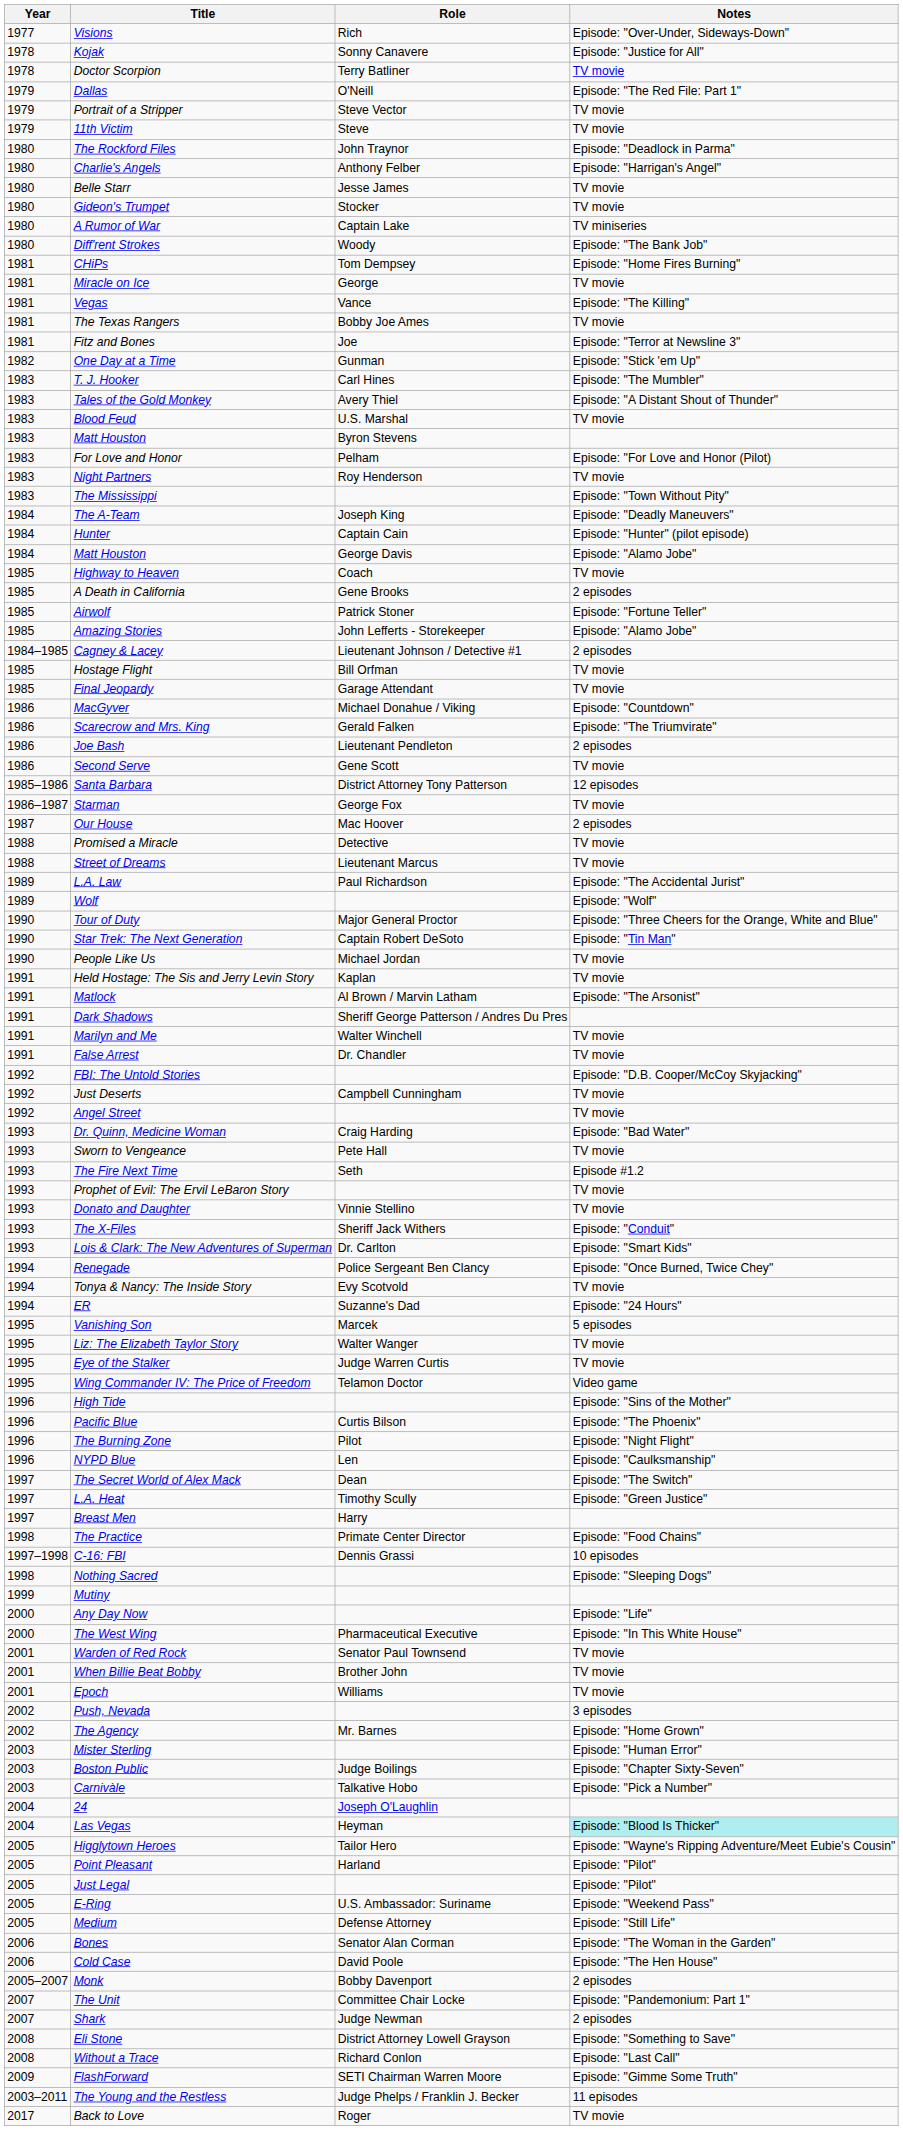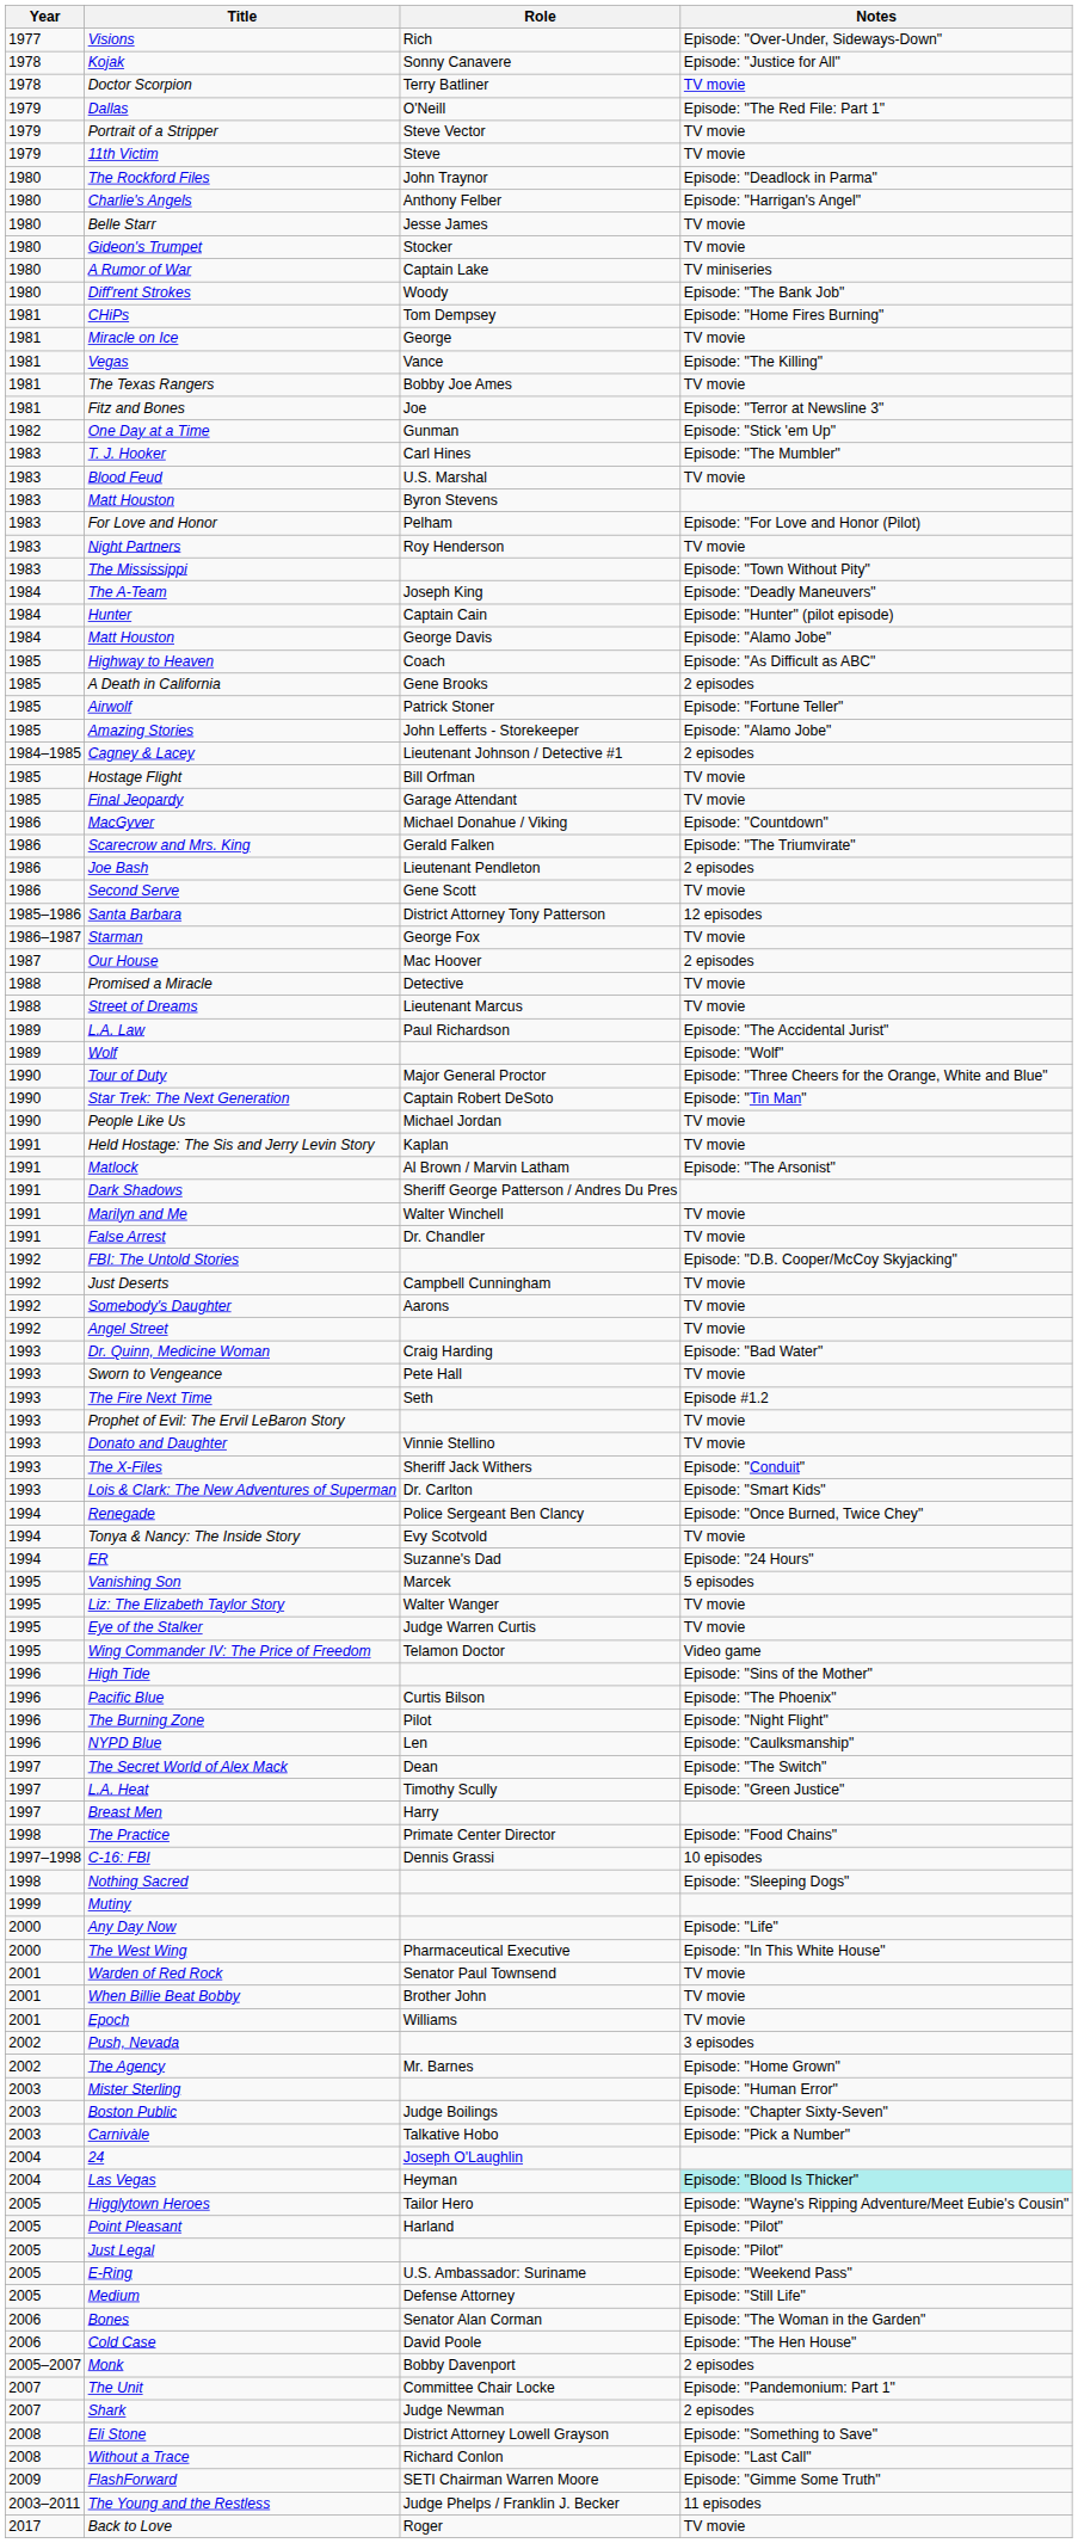 <table class="wikitable sortable">
 <tr>
 <th>Year</th>
 <th>Title</th>
 <th>Role</th>
 <th>Notes</th>
 </tr>
 <tr>
 <td>1977</td>
 <td><em><a href='#'>Visions</a></em></td>
 <td>Rich</td>
 <td>Episode: "Over-Under, Sideways-Down"</td>
 </tr>
 <tr>
 <td>1978</td>
 <td><em><a href='#'>Kojak</a></em></td>
 <td>Sonny Canavere</td>
 <td>Episode: "Justice for All"</td>
 </tr>
 <tr>
 <td>1978</td>
 <td><em>Doctor Scorpion</em></td>
 <td>Terry Batliner</td>
 <td><a href='#'>TV movie</a></td>
 </tr>
 <tr>
 <td>1979</td>
 <td><em><a href='#'>Dallas</a></em></td>
 <td>O'Neill</td>
 <td>Episode: "The Red File: Part 1"</td>
 </tr>
 <tr>
 <td>1979</td>
 <td><em>Portrait of a Stripper</em></td>
 <td>Steve Vector</td>
 <td>TV movie</td>
 </tr>
 <tr>
 <td>1979</td>
 <td><em><a href='#'>11th Victim</a></em></td>
 <td>Steve</td>
 <td>TV movie</td>
 </tr>
 <tr>
 <td>1980</td>
 <td><em><a href='#'>The Rockford Files</a></em></td>
 <td>John Traynor</td>
 <td>Episode: "Deadlock in Parma"</td>
 </tr>
 <tr>
 <td>1980</td>
 <td><em><a href='#'>Charlie's Angels</a></em></td>
 <td>Anthony Felber</td>
 <td>Episode: "Harrigan's Angel"</td>
 </tr>
 <tr>
 <td>1980</td>
 <td><em>Belle Starr</em></td>
 <td>Jesse James</td>
 <td>TV movie</td>
 </tr>
 <tr>
 <td>1980</td>
 <td><em><a href='#'>Gideon's Trumpet</a></em></td>
 <td>Stocker</td>
 <td>TV movie</td>
 </tr>
 <tr>
 <td>1980</td>
 <td><em><a href='#'>A Rumor of War</a></em></td>
 <td>Captain Lake</td>
 <td>TV miniseries</td>
 </tr>
 <tr>
 <td>1980</td>
 <td><em><a href='#'>Diff'rent Strokes</a></em></td>
 <td>Woody</td>
 <td>Episode: "The Bank Job"</td>
 </tr>
 <tr>
 <td>1981</td>
 <td><em><a href='#'>CHiPs</a></em></td>
 <td>Tom Dempsey</td>
 <td>Episode: "Home Fires Burning"</td>
 </tr>
 <tr>
 <td>1981</td>
 <td><em><a href='#'>Miracle on Ice</a></em></td>
 <td>George</td>
 <td>TV movie</td>
 </tr>
 <tr>
 <td>1981</td>
 <td><em><a href='#'>Vegas</a></em></td>
 <td>Vance</td>
 <td>Episode: "The Killing"</td>
 </tr>
 <tr>
 <td>1981</td>
 <td><em>The Texas Rangers</em></td>
 <td>Bobby Joe Ames</td>
 <td>TV movie</td>
 </tr>
 <tr>
 <td>1981</td>
 <td><em>Fitz and Bones</em></td>
 <td>Joe</td>
 <td>Episode: "Terror at Newsline 3"</td>
 </tr>
 <tr>
 <td>1982</td>
 <td><em><a href='#'>One Day at a Time</a></em></td>
 <td>Gunman</td>
 <td>Episode: "Stick 'em Up"</td>
 </tr>
 <tr>
 <td>1983</td>
 <td><em><a href='#'>T. J. Hooker</a></em></td>
 <td>Carl Hines</td>
 <td>Episode: "The Mumbler"</td>
 </tr>
 <tr>
 <td>1983</td>
-<td><em><a href='#'>Tales of the Gold Monkey</a></em></td>
-<td>Avery Thiel</td>
-<td>Episode: "A Distant Shout of Thunder"</td>
-</tr>
-<tr>
-<td>1983</td>
 <td><em><a href='#'>Blood Feud</a></em></td>
 <td>U.S. Marshal</td>
 <td>TV movie</td>
 </tr>
 <tr>
 <td>1983</td>
 <td><em><a href='#'>Matt Houston</a></em></td>
 <td>Byron Stevens</td>
 <td></td>
 </tr>
 <tr>
 <td>1983</td>
 <td><em>For Love and Honor</em></td>
 <td>Pelham</td>
 <td>Episode: "For Love and Honor (Pilot)</td>
 </tr>
 <tr>
 <td>1983</td>
 <td><em><a href='#'>Night Partners</a></em></td>
 <td>Roy Henderson</td>
 <td>TV movie</td>
 </tr>
 <tr>
 <td>1983</td>
 <td><em><a href='#'>The Mississippi</a></em></td>
 <td></td>
 <td>Episode: "Town Without Pity"</td>
 </tr>
 <tr>
 <td>1984</td>
 <td><em><a href='#'>The A-Team</a></em></td>
 <td>Joseph King</td>
 <td>Episode: "Deadly Maneuvers"</td>
 </tr>
 <tr>
 <td>1984</td>
 <td><em><a href='#'>Hunter</a></em></td>
 <td>Captain Cain</td>
 <td>Episode: "Hunter" (pilot episode)</td>
 </tr>
 <tr>
 <td>1984</td>
 <td><em><a href='#'>Matt Houston</a></em></td>
 <td>George Davis</td>
 <td>Episode: "Alamo Jobe"</td>
 </tr>
 <tr>
 <td>1985</td>
 <td><em><a href='#'>Highway to Heaven</a></em></td>
 <td>Coach</td>
-<td>TV movie</td>
+<td>Episode: "As Difficult as ABC"</td>
 </tr>
 <tr>
 <td>1985</td>
 <td><em>A Death in California</em></td>
 <td>Gene Brooks</td>
 <td>2 episodes</td>
 </tr>
 <tr>
 <td>1985</td>
 <td><em><a href='#'>Airwolf</a></em></td>
 <td>Patrick Stoner</td>
 <td>Episode: "Fortune Teller"</td>
 </tr>
 <tr>
 <td>1985</td>
 <td><em><a href='#'>Amazing Stories</a></em></td>
 <td>John Lefferts - Storekeeper</td>
 <td>Episode: "Alamo Jobe"</td>
 </tr>
 <tr>
 <td>1984–1985</td>
 <td><em><a href='#'>Cagney & Lacey</a></em></td>
 <td>Lieutenant Johnson / Detective #1</td>
 <td>2 episodes</td>
 </tr>
 <tr>
 <td>1985</td>
 <td><em>Hostage Flight</em></td>
 <td>Bill Orfman</td>
 <td>TV movie</td>
 </tr>
 <tr>
 <td>1985</td>
 <td><em><a href='#'>Final Jeopardy</a></em></td>
 <td>Garage Attendant</td>
 <td>TV movie</td>
 </tr>
 <tr>
 <td>1986</td>
 <td><em><a href='#'>MacGyver</a></em></td>
 <td>Michael Donahue / Viking</td>
 <td>Episode: "Countdown"</td>
 </tr>
 <tr>
 <td>1986</td>
 <td><em><a href='#'>Scarecrow and Mrs. King</a></em></td>
 <td>Gerald Falken</td>
 <td>Episode: "The Triumvirate"</td>
 </tr>
 <tr>
 <td>1986</td>
 <td><em><a href='#'>Joe Bash</a></em></td>
 <td>Lieutenant Pendleton</td>
 <td>2 episodes</td>
 </tr>
 <tr>
 <td>1986</td>
 <td><em><a href='#'>Second Serve</a></em></td>
 <td>Gene Scott</td>
 <td>TV movie</td>
 </tr>
 <tr>
 <td>1985–1986</td>
 <td><em><a href='#'>Santa Barbara</a></em></td>
 <td>District Attorney Tony Patterson</td>
 <td>12 episodes</td>
 </tr>
 <tr>
 <td>1986–1987</td>
 <td><em><a href='#'>Starman</a></em></td>
 <td>George Fox</td>
 <td>TV movie</td>
 </tr>
 <tr>
 <td>1987</td>
 <td><em><a href='#'>Our House</a></em></td>
 <td>Mac Hoover</td>
 <td>2 episodes</td>
 </tr>
 <tr>
 <td>1988</td>
 <td><em>Promised a Miracle</em></td>
 <td>Detective</td>
 <td>TV movie</td>
 </tr>
 <tr>
 <td>1988</td>
 <td><em><a href='#'>Street of Dreams</a></em></td>
 <td>Lieutenant Marcus</td>
 <td>TV movie</td>
 </tr>
 <tr>
 <td>1989</td>
 <td><em><a href='#'>L.A. Law</a></em></td>
 <td>Paul Richardson</td>
 <td>Episode: "The Accidental Jurist"</td>
 </tr>
 <tr>
 <td>1989</td>
 <td><em><a href='#'>Wolf</a></em></td>
 <td></td>
 <td>Episode: "Wolf"</td>
 </tr>
 <tr>
 <td>1990</td>
 <td><em><a href='#'>Tour of Duty</a></em></td>
 <td>Major General Proctor</td>
 <td>Episode: "Three Cheers for the Orange, White and Blue"</td>
 </tr>
 <tr>
 <td>1990</td>
 <td><em><a href='#'>Star Trek: The Next Generation</a></em></td>
 <td>Captain Robert DeSoto</td>
 <td>Episode: "<a href='#'>Tin Man</a>"</td>
 </tr>
 <tr>
 <td>1990</td>
 <td><em>People Like Us</em></td>
 <td>Michael Jordan</td>
 <td>TV movie</td>
 </tr>
 <tr>
 <td>1991</td>
 <td><em>Held Hostage: The Sis and Jerry Levin Story</em></td>
 <td>Kaplan</td>
 <td>TV movie</td>
 </tr>
 <tr>
 <td>1991</td>
 <td><em><a href='#'>Matlock</a></em></td>
 <td>Al Brown / Marvin Latham</td>
 <td>Episode: "The Arsonist"</td>
 </tr>
 <tr>
 <td>1991</td>
 <td><em><a href='#'>Dark Shadows</a></em></td>
 <td>Sheriff George Patterson / Andres Du Pres</td>
 <td></td>
 </tr>
 <tr>
 <td>1991</td>
 <td><em><a href='#'>Marilyn and Me</a></em></td>
 <td>Walter Winchell</td>
 <td>TV movie</td>
 </tr>
 <tr>
 <td>1991</td>
 <td><em><a href='#'>False Arrest</a></em></td>
 <td>Dr. Chandler</td>
 <td>TV movie</td>
 </tr>
 <tr>
 <td>1992</td>
 <td><em><a href='#'>FBI: The Untold Stories</a></em></td>
 <td></td>
 <td>Episode: "D.B. Cooper/McCoy Skyjacking"</td>
 </tr>
 <tr>
 <td>1992</td>
 <td><em>Just Deserts</em></td>
 <td>Campbell Cunningham</td>
+<td>TV movie</td>
+</tr>
+<tr>
+<td>1992</td>
+<td><em><a href='#'>Somebody's Daughter</a></em></td>
+<td>Aarons</td>
 <td>TV movie</td>
 </tr>
 <tr>
 <td>1992</td>
 <td><em><a href='#'>Angel Street</a></em></td>
 <td></td>
 <td>TV movie</td>
 </tr>
 <tr>
 <td>1993</td>
 <td><em><a href='#'>Dr. Quinn, Medicine Woman</a></em></td>
 <td>Craig Harding</td>
 <td>Episode: "Bad Water"</td>
 </tr>
 <tr>
 <td>1993</td>
 <td><em>Sworn to Vengeance</em></td>
 <td>Pete Hall</td>
 <td>TV movie</td>
 </tr>
 <tr>
 <td>1993</td>
 <td><em><a href='#'>The Fire Next Time</a></em></td>
 <td>Seth</td>
 <td>Episode #1.2</td>
 </tr>
 <tr>
 <td>1993</td>
 <td><em>Prophet of Evil: The Ervil LeBaron Story</em></td>
 <td></td>
 <td>TV movie</td>
 </tr>
 <tr>
 <td>1993</td>
 <td><em><a href='#'>Donato and Daughter</a></em></td>
 <td>Vinnie Stellino</td>
 <td>TV movie</td>
 </tr>
 <tr>
 <td>1993</td>
 <td><em><a href='#'>The X-Files</a></em></td>
 <td>Sheriff Jack Withers</td>
 <td>Episode: "<a href='#'>Conduit</a>"</td>
 </tr>
 <tr>
 <td>1993</td>
 <td><em><a href='#'>Lois & Clark: The New Adventures of Superman</a></em></td>
 <td>Dr. Carlton</td>
 <td>Episode: "Smart Kids"</td>
 </tr>
 <tr>
 <td>1994</td>
 <td><em><a href='#'>Renegade</a></em></td>
 <td>Police Sergeant Ben Clancy</td>
 <td>Episode: "Once Burned, Twice Chey"</td>
 </tr>
 <tr>
 <td>1994</td>
 <td><em>Tonya & Nancy: The Inside Story</em></td>
 <td>Evy Scotvold</td>
 <td>TV movie</td>
 </tr>
 <tr>
 <td>1994</td>
 <td><em><a href='#'>ER</a></em></td>
 <td>Suzanne's Dad</td>
 <td>Episode: "24 Hours"</td>
 </tr>
 <tr>
 <td>1995</td>
 <td><em><a href='#'>Vanishing Son</a></em></td>
 <td>Marcek</td>
 <td>5 episodes</td>
 </tr>
 <tr>
 <td>1995</td>
 <td><em><a href='#'>Liz: The Elizabeth Taylor Story</a></em></td>
 <td>Walter Wanger</td>
 <td>TV movie</td>
 </tr>
 <tr>
 <td>1995</td>
 <td><em><a href='#'>Eye of the Stalker</a></em></td>
 <td>Judge Warren Curtis</td>
 <td>TV movie</td>
 </tr>
 <tr>
 <td>1995</td>
 <td><em><a href='#'>Wing Commander IV: The Price of Freedom</a></em></td>
 <td>Telamon Doctor</td>
 <td>Video game</td>
 </tr>
 <tr>
 <td>1996</td>
 <td><em><a href='#'>High Tide</a></em></td>
 <td></td>
 <td>Episode: "Sins of the Mother"</td>
 </tr>
 <tr>
 <td>1996</td>
 <td><em><a href='#'>Pacific Blue</a></em></td>
 <td>Curtis Bilson</td>
 <td>Episode: "The Phoenix"</td>
 </tr>
 <tr>
 <td>1996</td>
 <td><em><a href='#'>The Burning Zone</a></em></td>
 <td>Pilot</td>
 <td>Episode: "Night Flight"</td>
 </tr>
 <tr>
 <td>1996</td>
 <td><em><a href='#'>NYPD Blue</a></em></td>
 <td>Len</td>
 <td>Episode: "Caulksmanship"</td>
 </tr>
 <tr>
 <td>1997</td>
 <td><em><a href='#'>The Secret World of Alex Mack</a></em></td>
 <td>Dean</td>
 <td>Episode: "The Switch"</td>
 </tr>
 <tr>
 <td>1997</td>
 <td><em><a href='#'>L.A. Heat</a></em></td>
 <td>Timothy Scully</td>
 <td>Episode: "Green Justice"</td>
 </tr>
 <tr>
 <td>1997</td>
 <td><em><a href='#'>Breast Men</a></em></td>
 <td>Harry</td>
 <td></td>
 </tr>
 <tr>
 <td>1998</td>
 <td><em><a href='#'>The Practice</a></em></td>
 <td>Primate Center Director</td>
 <td>Episode: "Food Chains"</td>
 </tr>
 <tr>
 <td>1997–1998</td>
 <td><em><a href='#'>C-16: FBI</a></em></td>
 <td>Dennis Grassi</td>
 <td>10 episodes</td>
 </tr>
 <tr>
 <td>1998</td>
 <td><em><a href='#'>Nothing Sacred</a></em></td>
 <td></td>
 <td>Episode: "Sleeping Dogs"</td>
 </tr>
 <tr>
 <td>1999</td>
 <td><em><a href='#'>Mutiny</a></em></td>
 <td></td>
 </tr>
 <tr>
 <td>2000</td>
 <td><em><a href='#'>Any Day Now</a></em></td>
 <td></td>
 <td>Episode: "Life"</td>
 </tr>
 <tr>
 <td>2000</td>
 <td><em><a href='#'>The West Wing</a></em></td>
 <td>Pharmaceutical Executive</td>
 <td>Episode: "In This White House"</td>
 </tr>
 <tr>
 <td>2001</td>
 <td><em><a href='#'>Warden of Red Rock</a></em></td>
 <td>Senator Paul Townsend</td>
 <td>TV movie</td>
 </tr>
 <tr>
 <td>2001</td>
 <td><em><a href='#'>When Billie Beat Bobby</a></em></td>
 <td>Brother John</td>
 <td>TV movie</td>
 </tr>
 <tr>
 <td>2001</td>
 <td><em><a href='#'>Epoch</a></em></td>
 <td>Williams</td>
 <td>TV movie</td>
 </tr>
 <tr>
 <td>2002</td>
 <td><em><a href='#'>Push, Nevada</a></em></td>
 <td></td>
 <td>3 episodes</td>
 </tr>
 <tr>
 <td>2002</td>
 <td><em><a href='#'>The Agency</a></em></td>
 <td>Mr. Barnes</td>
 <td>Episode: "Home Grown"</td>
 </tr>
 <tr>
 <td>2003</td>
 <td><em><a href='#'>Mister Sterling</a></em></td>
 <td></td>
 <td>Episode: "Human Error"</td>
 </tr>
 <tr>
 <td>2003</td>
 <td><em><a href='#'>Boston Public</a></em></td>
 <td>Judge Boilings</td>
 <td>Episode: "Chapter Sixty-Seven"</td>
 </tr>
 <tr>
 <td>2003</td>
 <td><em><a href='#'>Carnivàle</a></em></td>
 <td>Talkative Hobo</td>
 <td>Episode: "Pick a Number"</td>
 </tr>
 <tr>
 <td>2004</td>
 <td><em><a href='#'>24</a></em></td>
 <td><a href='#'>Joseph O'Laughlin</a></td>
 </tr>
 <tr>
 <td>2004</td>
 <td><em><a href='#'>Las Vegas</a></em></td>
 <td>Heyman</td>
 <td style="background: paleturquoise;">Episode: "Blood Is Thicker"</td>
 </tr>
 <tr>
 <td>2005</td>
 <td><em><a href='#'>Higglytown Heroes</a></em></td>
 <td>Tailor Hero</td>
 <td>Episode: "Wayne's Ripping Adventure/Meet Eubie's Cousin"</td>
 </tr>
 <tr>
 <td>2005</td>
 <td><em><a href='#'>Point Pleasant</a></em></td>
 <td>Harland</td>
 <td>Episode: "Pilot"</td>
 </tr>
 <tr>
 <td>2005</td>
 <td><em><a href='#'>Just Legal</a></em></td>
 <td></td>
 <td>Episode: "Pilot"</td>
 </tr>
 <tr>
 <td>2005</td>
 <td><em><a href='#'>E-Ring</a></em></td>
 <td>U.S. Ambassador: Suriname</td>
 <td>Episode: "Weekend Pass"</td>
 </tr>
 <tr>
 <td>2005</td>
 <td><em><a href='#'>Medium</a></em></td>
 <td>Defense Attorney</td>
 <td>Episode: "Still Life"</td>
 </tr>
 <tr>
 <td>2006</td>
 <td><em><a href='#'>Bones</a></em></td>
 <td>Senator Alan Corman</td>
 <td>Episode: "The Woman in the Garden"</td>
 </tr>
 <tr>
 <td>2006</td>
 <td><em><a href='#'>Cold Case</a></em></td>
 <td>David Poole</td>
 <td>Episode: "The Hen House"</td>
 </tr>
 <tr>
 <td>2005–2007</td>
 <td><em><a href='#'>Monk</a></em></td>
 <td>Bobby Davenport</td>
 <td>2 episodes</td>
 </tr>
 <tr>
 <td>2007</td>
 <td><em><a href='#'>The Unit</a></em></td>
 <td>Committee Chair Locke</td>
 <td>Episode: "Pandemonium: Part 1"</td>
 </tr>
 <tr>
 <td>2007</td>
 <td><em><a href='#'>Shark</a></em></td>
 <td>Judge Newman</td>
 <td>2 episodes</td>
 </tr>
 <tr>
 <td>2008</td>
 <td><em><a href='#'>Eli Stone</a></em></td>
 <td>District Attorney Lowell Grayson</td>
 <td>Episode: "Something to Save"</td>
 </tr>
 <tr>
 <td>2008</td>
 <td><em><a href='#'>Without a Trace</a></em></td>
 <td>Richard Conlon</td>
 <td>Episode: "Last Call"</td>
 </tr>
 <tr>
 <td>2009</td>
 <td><em><a href='#'>FlashForward</a></em></td>
 <td>SETI Chairman Warren Moore</td>
 <td>Episode: "Gimme Some Truth"</td>
 </tr>
 <tr>
 <td>2003–2011</td>
 <td><em><a href='#'>The Young and the Restless</a></em></td>
 <td>Judge Phelps / Franklin J. Becker</td>
 <td>11 episodes</td>
 </tr>
 <tr>
 <td>2017</td>
 <td><em>Back to Love</em></td>
 <td>Roger</td>
 <td>TV movie</td>
 </tr>
 </table>
